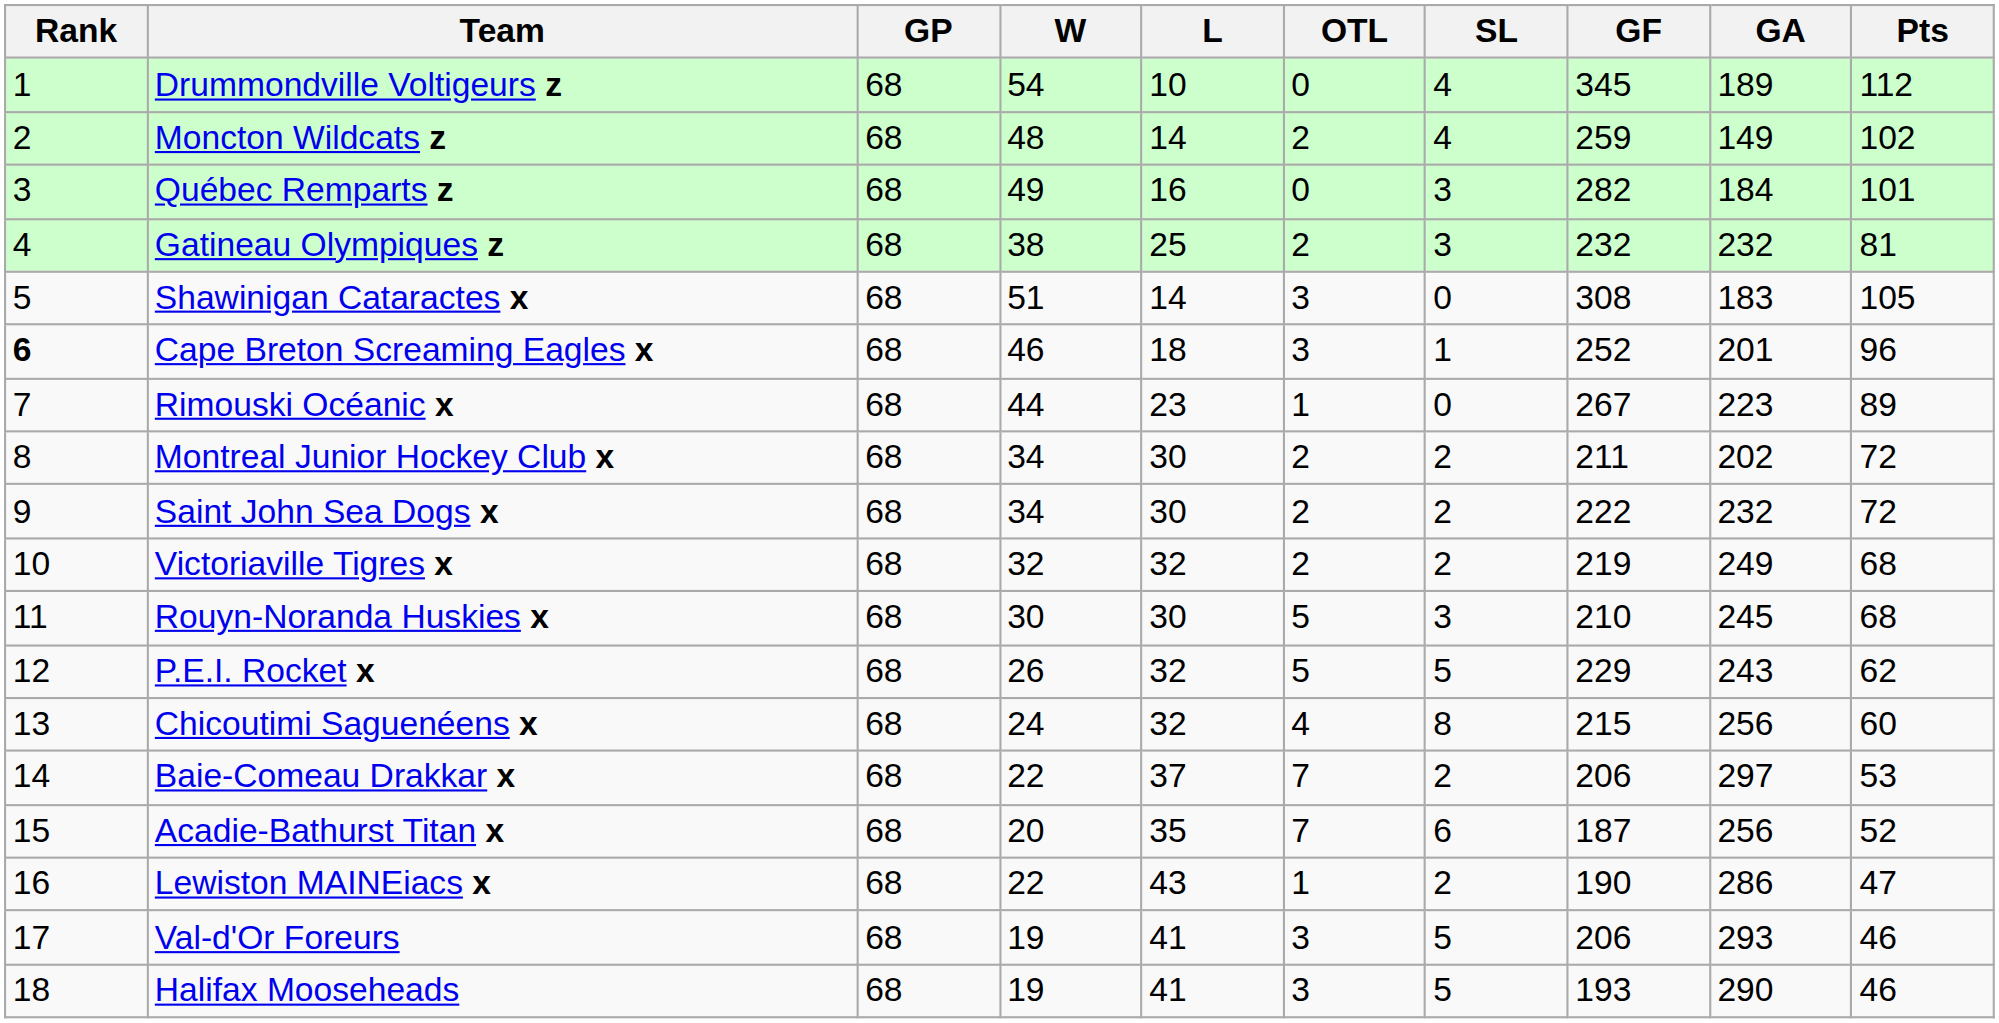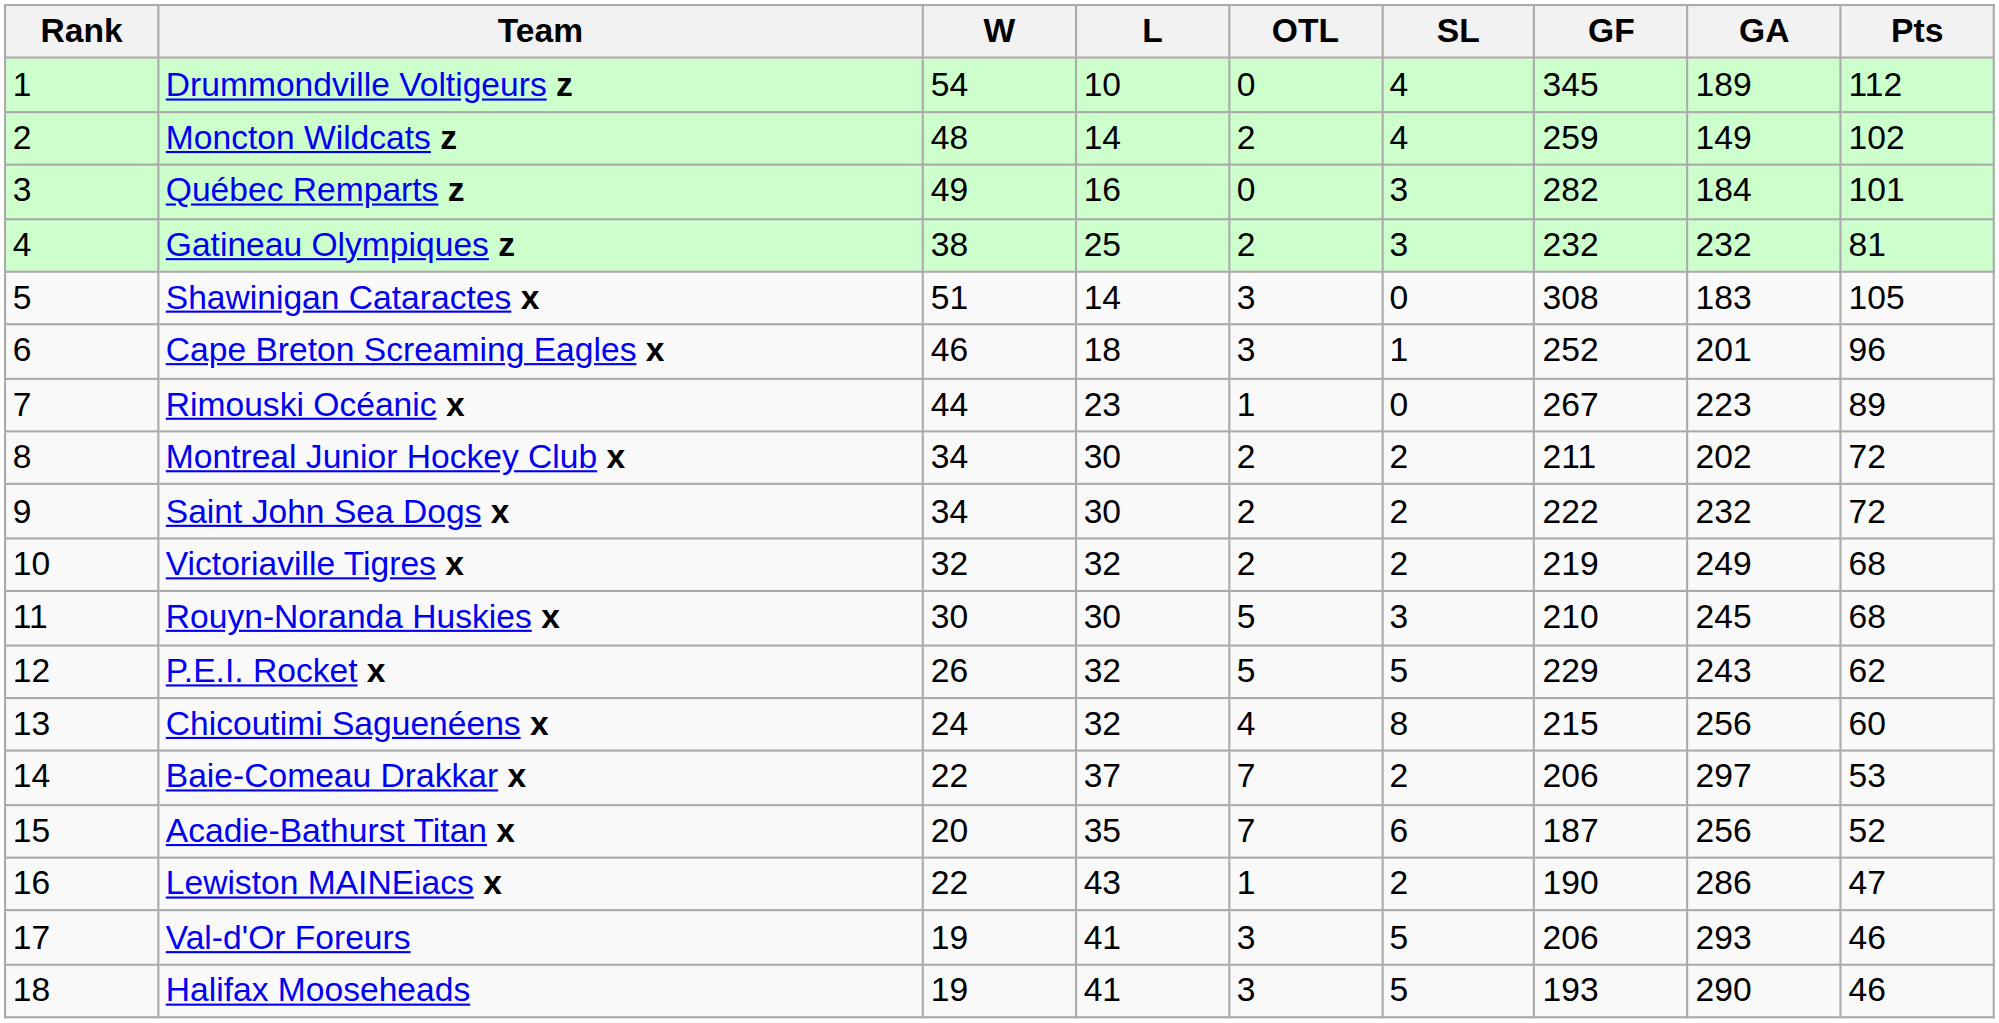 <table class="wikitable" style="width: 75%">
 <tr>
 <th width=5%>Rank</th>
 <th width=25%>Team</th>
-<th width=5%>GP</th>
 <th width=5%>W</th>
 <th width=5%>L</th>
 <th width=5%>OTL</th>
 <th width=5%>SL</th>
 <th width=5%>GF</th>
 <th width=5%>GA</th>
 <th width=5%>Pts</th>
 </tr>
 <tr bgcolor=#ccffcc>
 <td>1</td>
 <td><a href='#'>Drummondville Voltigeurs</a> <strong>z</strong></td>
-<td>68</td>
 <td>54</td>
 <td>10</td>
 <td>0</td>
 <td>4</td>
 <td>345</td>
 <td>189</td>
 <td>112</td>
 </tr>
 <tr bgcolor=#ccffcc>
 <td>2</td>
 <td><a href='#'>Moncton Wildcats</a> <strong>z</strong></td>
-<td>68</td>
 <td>48</td>
 <td>14</td>
 <td>2</td>
 <td>4</td>
 <td>259</td>
 <td>149</td>
 <td>102</td>
 </tr>
 <tr bgcolor=#ccffcc>
 <td>3</td>
 <td><a href='#'>Québec Remparts</a> <strong>z</strong></td>
-<td>68</td>
 <td>49</td>
 <td>16</td>
 <td>0</td>
 <td>3</td>
 <td>282</td>
 <td>184</td>
 <td>101</td>
 </tr>
 <tr bgcolor=#ccffcc>
 <td>4</td>
 <td><a href='#'>Gatineau Olympiques</a> <strong>z</strong></td>
-<td>68</td>
 <td>38</td>
 <td>25</td>
 <td>2</td>
 <td>3</td>
 <td>232</td>
 <td>232</td>
 <td>81</td>
 </tr>
 <tr>
 <td>5</td>
 <td><a href='#'>Shawinigan Cataractes</a> <strong>x</strong></td>
-<td>68</td>
 <td>51</td>
 <td>14</td>
 <td>3</td>
 <td>0</td>
 <td>308</td>
 <td>183</td>
 <td>105</td>
 </tr>
 <tr>
-<td><strong>6</strong></td>
+<td>6</td>
 <td><a href='#'>Cape Breton Screaming Eagles</a> <strong>x</strong></td>
-<td>68</td>
 <td>46</td>
 <td>18</td>
 <td>3</td>
 <td>1</td>
 <td>252</td>
 <td>201</td>
 <td>96</td>
 </tr>
 <tr>
 <td>7</td>
 <td><a href='#'>Rimouski Océanic</a> <strong>x</strong></td>
-<td>68</td>
 <td>44</td>
 <td>23</td>
 <td>1</td>
 <td>0</td>
 <td>267</td>
 <td>223</td>
 <td>89</td>
 </tr>
 <tr>
 <td>8</td>
 <td><a href='#'>Montreal Junior Hockey Club</a> <strong>x</strong></td>
-<td>68</td>
 <td>34</td>
 <td>30</td>
 <td>2</td>
 <td>2</td>
 <td>211</td>
 <td>202</td>
 <td>72</td>
 </tr>
 <tr>
 <td>9</td>
 <td><a href='#'>Saint John Sea Dogs</a> <strong>x</strong></td>
-<td>68</td>
 <td>34</td>
 <td>30</td>
 <td>2</td>
 <td>2</td>
 <td>222</td>
 <td>232</td>
 <td>72</td>
 </tr>
 <tr>
 <td>10</td>
 <td><a href='#'>Victoriaville Tigres</a> <strong>x</strong></td>
-<td>68</td>
 <td>32</td>
 <td>32</td>
 <td>2</td>
 <td>2</td>
 <td>219</td>
 <td>249</td>
 <td>68</td>
 </tr>
 <tr>
 <td>11</td>
 <td><a href='#'>Rouyn-Noranda Huskies</a> <strong>x</strong></td>
-<td>68</td>
 <td>30</td>
 <td>30</td>
 <td>5</td>
 <td>3</td>
 <td>210</td>
 <td>245</td>
 <td>68</td>
 </tr>
 <tr>
 <td>12</td>
 <td><a href='#'>P.E.I. Rocket</a> <strong>x</strong></td>
-<td>68</td>
 <td>26</td>
 <td>32</td>
 <td>5</td>
 <td>5</td>
 <td>229</td>
 <td>243</td>
 <td>62</td>
 </tr>
 <tr>
 <td>13</td>
 <td><a href='#'>Chicoutimi Saguenéens</a> <strong>x</strong></td>
-<td>68</td>
 <td>24</td>
 <td>32</td>
 <td>4</td>
 <td>8</td>
 <td>215</td>
 <td>256</td>
 <td>60</td>
 </tr>
 <tr>
 <td>14</td>
 <td><a href='#'>Baie-Comeau Drakkar</a> <strong>x</strong></td>
-<td>68</td>
 <td>22</td>
 <td>37</td>
 <td>7</td>
 <td>2</td>
 <td>206</td>
 <td>297</td>
 <td>53</td>
 </tr>
 <tr>
 <td>15</td>
 <td><a href='#'>Acadie-Bathurst Titan</a> <strong>x</strong></td>
-<td>68</td>
 <td>20</td>
 <td>35</td>
 <td>7</td>
 <td>6</td>
 <td>187</td>
 <td>256</td>
 <td>52</td>
 </tr>
 <tr>
 <td>16</td>
 <td><a href='#'>Lewiston MAINEiacs</a> <strong>x</strong></td>
-<td>68</td>
 <td>22</td>
 <td>43</td>
 <td>1</td>
 <td>2</td>
 <td>190</td>
 <td>286</td>
 <td>47</td>
 </tr>
 <tr>
 <td>17</td>
 <td><a href='#'>Val-d'Or Foreurs</a></td>
-<td>68</td>
 <td>19</td>
 <td>41</td>
 <td>3</td>
 <td>5</td>
 <td>206</td>
 <td>293</td>
 <td>46</td>
 </tr>
 <tr>
 <td>18</td>
 <td><a href='#'>Halifax Mooseheads</a></td>
-<td>68</td>
 <td>19</td>
 <td>41</td>
 <td>3</td>
 <td>5</td>
 <td>193</td>
 <td>290</td>
 <td>46</td>
 </tr>
 </table>
